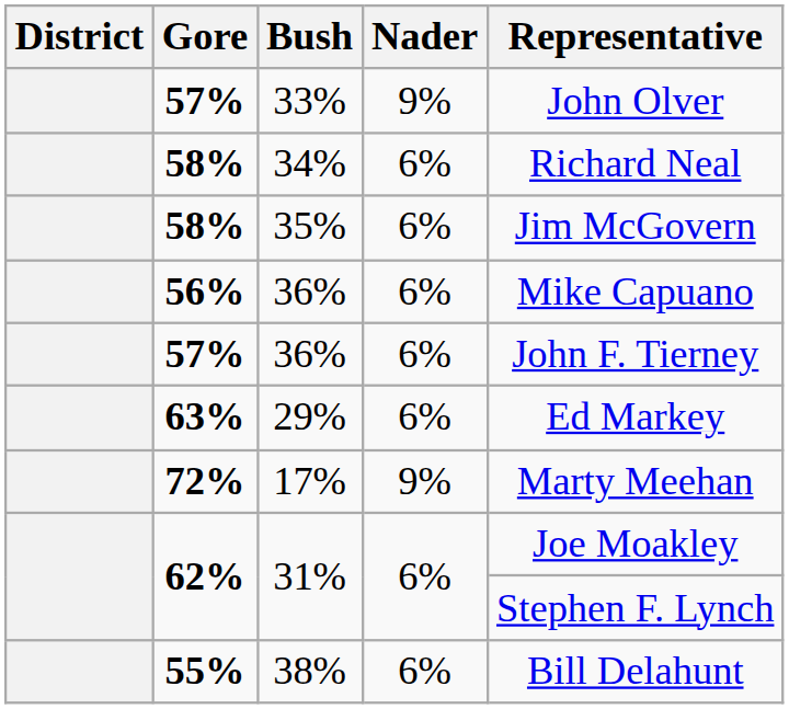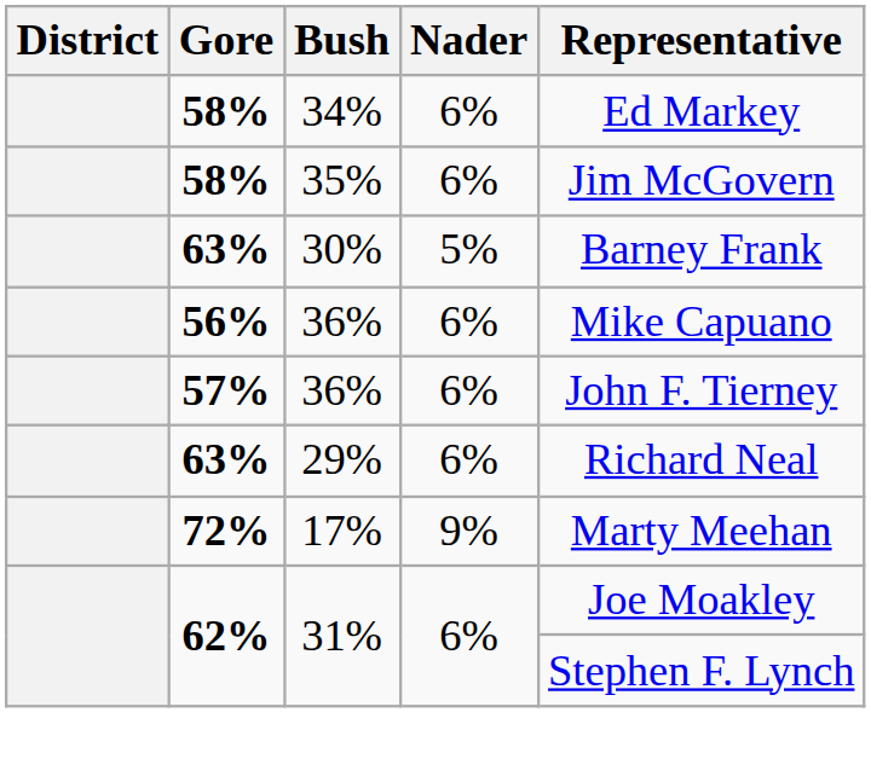 <table class=wikitable>
 <tr>
 <th>District</th>
 <th>Gore</th>
 <th>Bush</th>
 <th>Nader</th>
 <th>Representative</th>
 </tr>
 <tr align=center>
 <th></th>
-<td><strong>57%</strong></td>
-<td>33%</td>
-<td>9%</td>
-<td><a href='#'>John Olver</a></td>
-</tr>
-<tr align=center>
-<th></th>
 <td><strong>58%</strong></td>
 <td>34%</td>
 <td>6%</td>
-<td><a href='#'>Richard Neal</a></td>
+<td><a href='#'>Ed Markey</a></td>
 </tr>
 <tr align=center>
 <th></th>
 <td><strong>58%</strong></td>
 <td>35%</td>
 <td>6%</td>
 <td><a href='#'>Jim McGovern</a></td>
+</tr>
+<tr align=center>
+<th></th>
+<td><strong>63%</strong></td>
+<td>30%</td>
+<td>5%</td>
+<td><a href='#'>Barney Frank</a></td>
 </tr>
 <tr align=center>
 <th></th>
 <td><strong>56%</strong></td>
 <td>36%</td>
 <td>6%</td>
 <td><a href='#'>Mike Capuano</a></td>
 </tr>
 <tr align=center>
 <th></th>
 <td><strong>57%</strong></td>
 <td>36%</td>
 <td>6%</td>
 <td><a href='#'>John F. Tierney</a></td>
 </tr>
 <tr align=center>
 <th></th>
 <td><strong>63%</strong></td>
 <td>29%</td>
 <td>6%</td>
-<td><a href='#'>Ed Markey</a></td>
+<td><a href='#'>Richard Neal</a></td>
 </tr>
 <tr align=center>
 <th></th>
 <td><strong>72%</strong></td>
 <td>17%</td>
 <td>9%</td>
 <td><a href='#'>Marty Meehan</a></td>
 </tr>
 <tr align=center>
 <th rowspan=2 ></th>
 <td rowspan=2><strong>62%</strong></td>
 <td rowspan=2>31%</td>
 <td rowspan=2>6%</td>
 <td><a href='#'>Joe Moakley</a></td>
 </tr>
 <tr align=center>
 <td><a href='#'>Stephen F. Lynch</a></td>
 </tr>
-<tr align=center>
-<th></th>
-<td><strong>55%</strong></td>
-<td>38%</td>
-<td>6%</td>
-<td><a href='#'>Bill Delahunt</a></td>
-</tr>
 </table>
